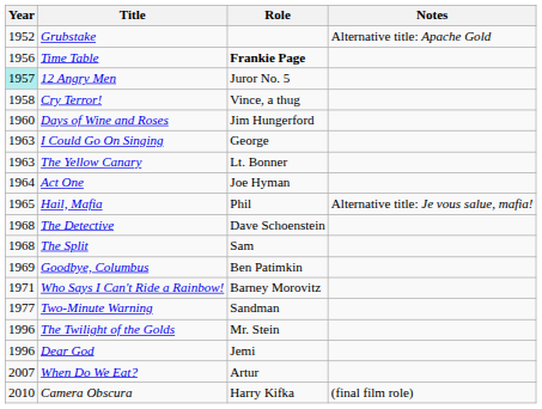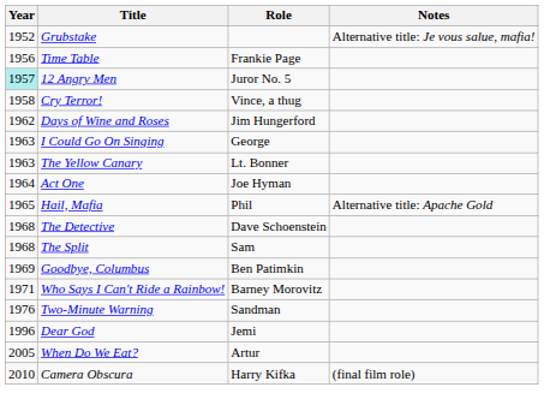 <table class="wikitable sortable">
 <tr>
 <th>Year</th>
 <th>Title</th>
 <th>Role</th>
 <th class="unsortable">Notes</th>
 </tr>
 <tr>
 <td>1952</td>
 <td><em><a href='#'>Grubstake</a></em></td>
 <td></td>
-<td>Alternative title: <em>Apache Gold</em></td>
+<td>Alternative title: <em>Je vous salue, mafia!</em></td>
 </tr>
 <tr>
 <td>1956</td>
 <td><em><a href='#'>Time Table</a></em></td>
-<td><strong>Frankie Page</strong></td>
+<td>Frankie Page</td>
 <td></td>
 </tr>
 <tr>
 <td style="background: paleturquoise;">1957</td>
 <td><em><a href='#'>12 Angry Men</a></em></td>
 <td>Juror No. 5</td>
 <td></td>
 </tr>
 <tr>
 <td>1958</td>
 <td><em><a href='#'>Cry Terror!</a></em></td>
 <td>Vince, a thug</td>
 <td></td>
 </tr>
 <tr>
-<td>1960</td>
+<td>1962</td>
 <td><em><a href='#'>Days of Wine and Roses</a></em></td>
 <td>Jim Hungerford</td>
 <td></td>
 </tr>
 <tr>
 <td>1963</td>
 <td><em><a href='#'>I Could Go On Singing</a></em></td>
 <td>George</td>
 <td></td>
 </tr>
 <tr>
 <td>1963</td>
 <td><em><a href='#'>The Yellow Canary</a></em></td>
 <td>Lt. Bonner</td>
 <td></td>
 </tr>
 <tr>
 <td>1964</td>
 <td><em><a href='#'>Act One</a></em></td>
 <td>Joe Hyman</td>
 <td></td>
 </tr>
 <tr>
 <td>1965</td>
 <td><em><a href='#'>Hail, Mafia</a></em></td>
 <td>Phil</td>
-<td>Alternative title: <em>Je vous salue, mafia!</em></td>
+<td>Alternative title: <em>Apache Gold</em></td>
 </tr>
 <tr>
 <td>1968</td>
 <td><em><a href='#'>The Detective</a></em></td>
 <td>Dave Schoenstein</td>
 <td></td>
 </tr>
 <tr>
 <td>1968</td>
 <td><em><a href='#'>The Split</a></em></td>
 <td>Sam</td>
 <td></td>
 </tr>
 <tr>
 <td>1969</td>
 <td><em><a href='#'>Goodbye, Columbus</a></em></td>
 <td>Ben Patimkin</td>
 <td></td>
 </tr>
 <tr>
 <td>1971</td>
 <td><em><a href='#'>Who Says I Can't Ride a Rainbow!</a></em></td>
 <td>Barney Morovitz</td>
 <td></td>
 </tr>
 <tr>
-<td>1977</td>
+<td>1976</td>
 <td><em><a href='#'>Two-Minute Warning</a></em></td>
 <td>Sandman</td>
-<td></td>
-</tr>
-<tr>
-<td>1996</td>
-<td><em><a href='#'>The Twilight of the Golds</a></em></td>
-<td>Mr. Stein</td>
 <td></td>
 </tr>
 <tr>
 <td>1996</td>
 <td><em><a href='#'>Dear God</a></em></td>
 <td>Jemi</td>
 <td></td>
 </tr>
 <tr>
-<td>2007</td>
+<td>2005</td>
 <td><em><a href='#'>When Do We Eat?</a></em></td>
 <td>Artur</td>
 <td></td>
 </tr>
 <tr>
 <td>2010</td>
 <td><em>Camera Obscura</em></td>
 <td>Harry Kifka</td>
 <td>(final film role)</td>
 </tr>
 </table>
